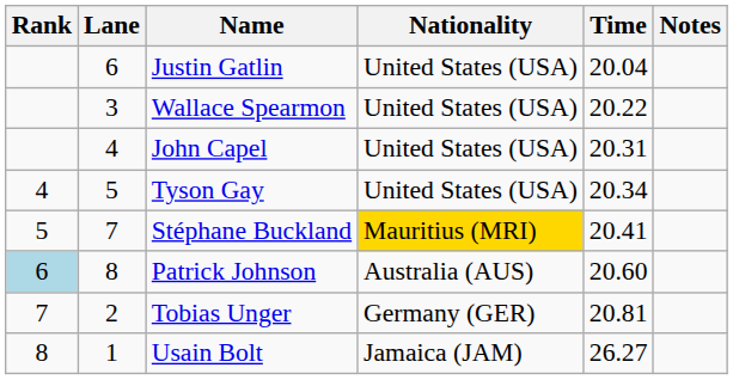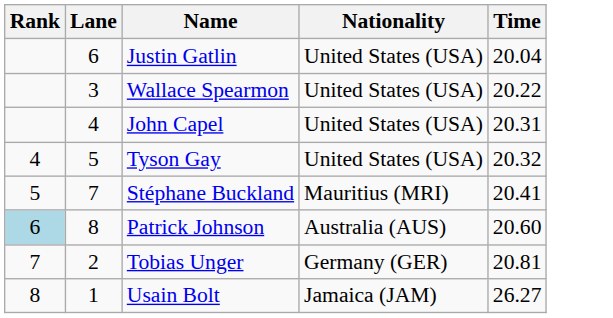 <table class="wikitable sortable" style="text-align:center">
 <tr>
 <th>Rank</th>
 <th>Lane</th>
 <th>Name</th>
 <th>Nationality</th>
 <th>Time</th>
-<th>Notes</th>
 </tr>
 <tr>
 <td></td>
 <td>6</td>
 <td align=left><a href='#'>Justin Gatlin</a></td>
 <td align=left> United States (USA)</td>
 <td>20.04</td>
-<td></td>
 </tr>
 <tr>
 <td></td>
 <td>3</td>
 <td align=left><a href='#'>Wallace Spearmon</a></td>
 <td align=left> United States (USA)</td>
 <td>20.22</td>
-<td></td>
 </tr>
 <tr>
 <td></td>
 <td>4</td>
 <td align=left><a href='#'>John Capel</a></td>
 <td align=left> United States (USA)</td>
 <td>20.31</td>
-<td></td>
 </tr>
 <tr>
 <td>4</td>
 <td>5</td>
 <td align=left><a href='#'>Tyson Gay</a></td>
 <td align=left> United States (USA)</td>
-<td>20.34</td>
-<td></td>
+<td>20.32</td>
 </tr>
 <tr>
 <td>5</td>
 <td>7</td>
 <td align=left><a href='#'>Stéphane Buckland</a></td>
-<td align=left style="background: gold;"> Mauritius (MRI)</td>
+<td align=left> Mauritius (MRI)</td>
 <td>20.41</td>
-<td></td>
 </tr>
 <tr>
 <td style="background: lightblue;">6</td>
 <td>8</td>
 <td align=left><a href='#'>Patrick Johnson</a></td>
 <td align=left> Australia (AUS)</td>
 <td>20.60</td>
-<td></td>
 </tr>
 <tr>
 <td>7</td>
 <td>2</td>
 <td align=left><a href='#'>Tobias Unger</a></td>
 <td align=left> Germany (GER)</td>
 <td>20.81</td>
-<td></td>
 </tr>
 <tr>
 <td>8</td>
 <td>1</td>
 <td align=left><a href='#'>Usain Bolt</a></td>
 <td align=left> Jamaica (JAM)</td>
 <td>26.27</td>
-<td></td>
 </tr>
 </table>
